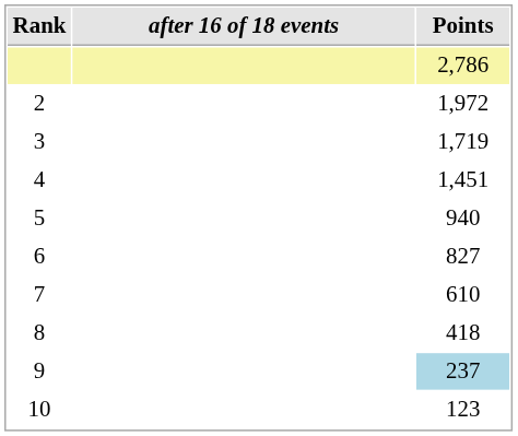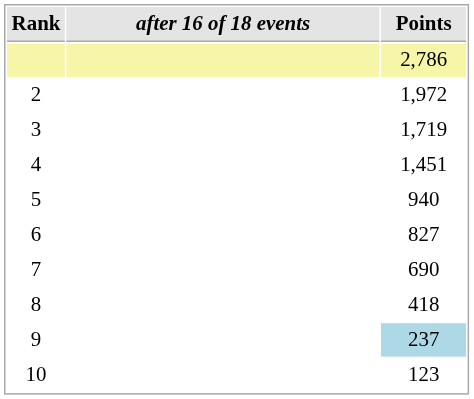 <table cellspacing="1" cellpadding="3" style="border:1px solid #AAAAAA;font-size:86%">
 <tr style="background-color: #E4E4E4;">
 <th style="border-bottom:1px solid #AAAAAA; width: 10px;">Rank</th>
 <th style="border-bottom:1px solid #AAAAAA; width: 200px;"><em>after 16 of 18 events</em></th>
 <th style="border-bottom:1px solid #AAAAAA; width: 50px;">Points</th>
 </tr>
 <tr style="background:#f7f6a8;">
 <td align=center></td>
 <td><strong></strong></td>
 <td align=center>2,786</td>
 </tr>
 <tr>
 <td align=center>2</td>
 <td></td>
 <td align=center>1,972</td>
 </tr>
 <tr>
 <td align=center>3</td>
 <td></td>
 <td align=center>1,719</td>
 </tr>
 <tr>
 <td align=center>4</td>
 <td></td>
 <td align=center>1,451</td>
 </tr>
 <tr>
 <td align=center>5</td>
 <td></td>
 <td align=center>940</td>
 </tr>
 <tr>
 <td align=center>6</td>
 <td></td>
 <td align=center>827</td>
 </tr>
 <tr>
 <td align=center>7</td>
 <td></td>
-<td align=center>610</td>
+<td align=center>690</td>
 </tr>
 <tr>
 <td align=center>8</td>
 <td></td>
 <td align=center>418</td>
 </tr>
 <tr>
 <td align=center>9</td>
 <td></td>
 <td align=center style="background: lightblue;">237</td>
 </tr>
 <tr>
 <td align=center>10</td>
 <td></td>
 <td align=center>123</td>
 </tr>
 </table>
